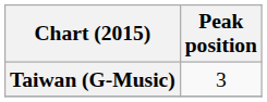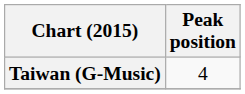 <table class="wikitable plainrowheaders" style="text-align:center;">
 <tr>
 <th>Chart (2015)</th>
 <th>Peak<br>position</th>
 </tr>
 <tr>
 <th scope="row">Taiwan (G-Music)</th>
-<td>3</td>
+<td>4</td>
 </tr>
 <tr>
 </tr>
 </table>
